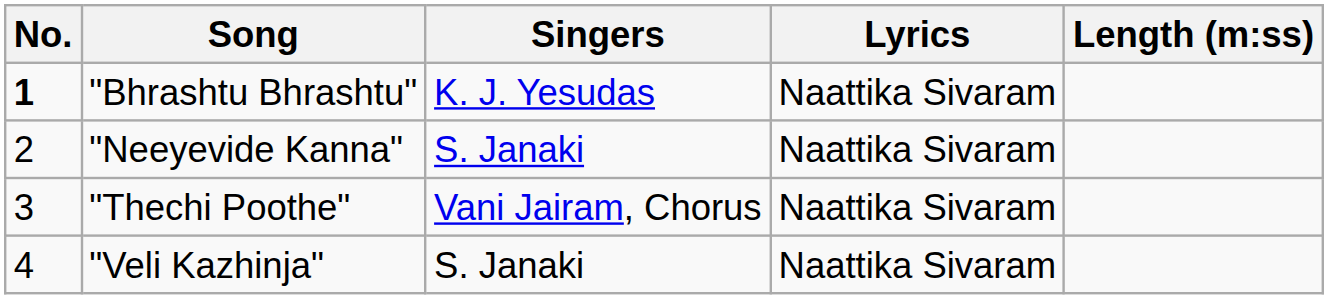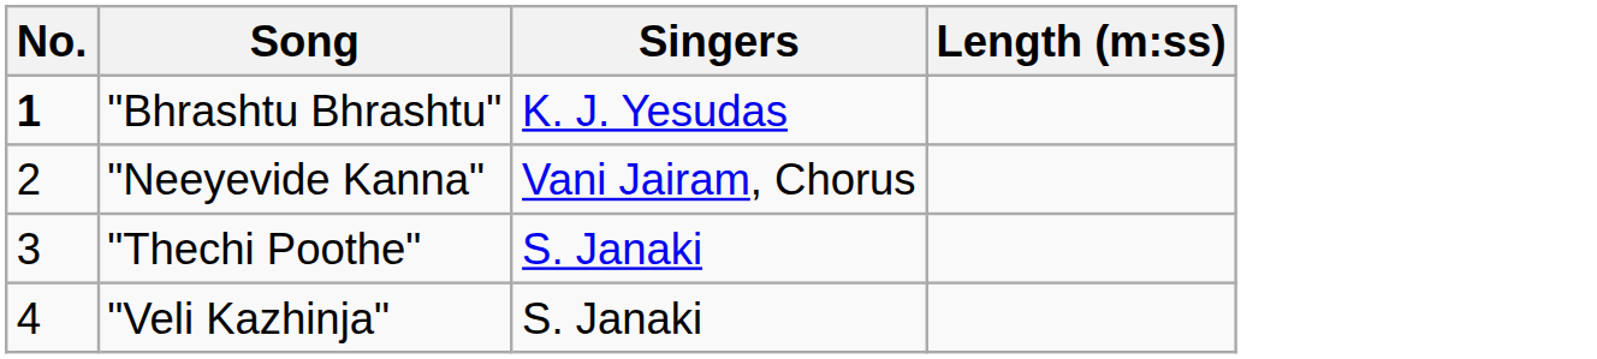 <table class="wikitable" style="font-size:95%;">
 <tr>
 <th>No.</th>
 <th>Song</th>
 <th>Singers</th>
-<th>Lyrics</th>
 <th>Length (m:ss)</th>
 </tr>
 <tr>
 <td><strong>1</strong></td>
 <td>"Bhrashtu Bhrashtu"</td>
 <td><a href='#'>K. J. Yesudas</a></td>
-<td>Naattika Sivaram</td>
 <td></td>
 </tr>
 <tr>
 <td>2</td>
 <td>"Neeyevide Kanna"</td>
-<td><a href='#'>S. Janaki</a></td>
-<td>Naattika Sivaram</td>
+<td><a href='#'>Vani Jairam</a>, Chorus</td>
 <td></td>
 </tr>
 <tr>
 <td>3</td>
 <td>"Thechi Poothe"</td>
-<td><a href='#'>Vani Jairam</a>, Chorus</td>
-<td>Naattika Sivaram</td>
+<td><a href='#'>S. Janaki</a></td>
 <td></td>
 </tr>
 <tr>
 <td>4</td>
 <td>"Veli Kazhinja"</td>
 <td>S. Janaki</td>
-<td>Naattika Sivaram</td>
 <td></td>
 </tr>
 </table>
